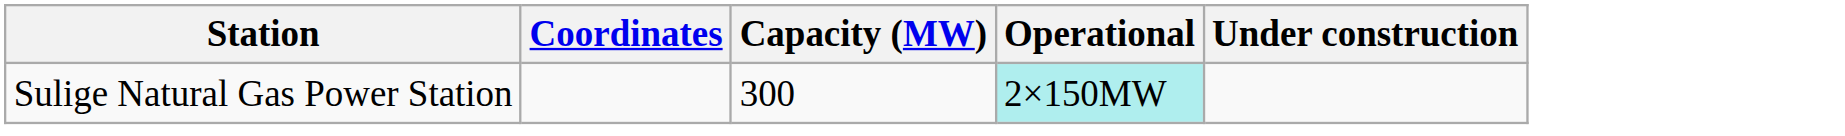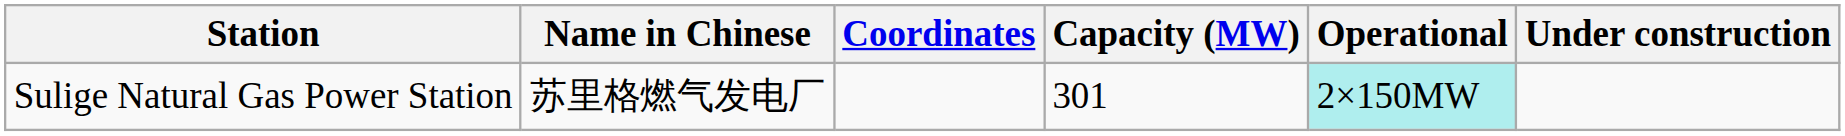 <table class="wikitable sortable">
 <tr>
 <th>Station</th>
+<th>Name in Chinese</th>
 <th><a href='#'>Coordinates</a></th>
 <th>Capacity (<a href='#'>MW</a>)</th>
 <th>Operational</th>
 <th>Under construction</th>
 </tr>
 <tr>
 <td>Sulige Natural Gas Power Station</td>
+<td>苏里格燃气发电厂</td>
 <td></td>
-<td>300</td>
+<td>301</td>
 <td style="background: paleturquoise;">2×150MW</td>
 <td></td>
 </tr>
 </table>
